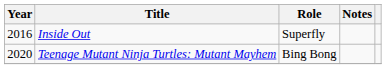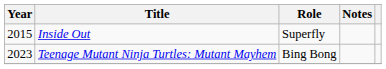 <table class="wikitable">
 <tr>
 <th>Year</th>
 <th>Title</th>
 <th>Role</th>
 <th>Notes</th>
 <th></th>
 </tr>
 <tr>
-<td>2016</td>
+<td>2015</td>
 <td><em><a href='#'>Inside Out</a></em></td>
 <td>Superfly</td>
 <td></td>
 <td></td>
 </tr>
 <tr>
-<td>2020</td>
+<td>2023</td>
 <td><em><a href='#'>Teenage Mutant Ninja Turtles: Mutant Mayhem</a></em></td>
 <td>Bing Bong</td>
 <td></td>
 <td></td>
 </tr>
 <tr>
 </tr>
 </table>
